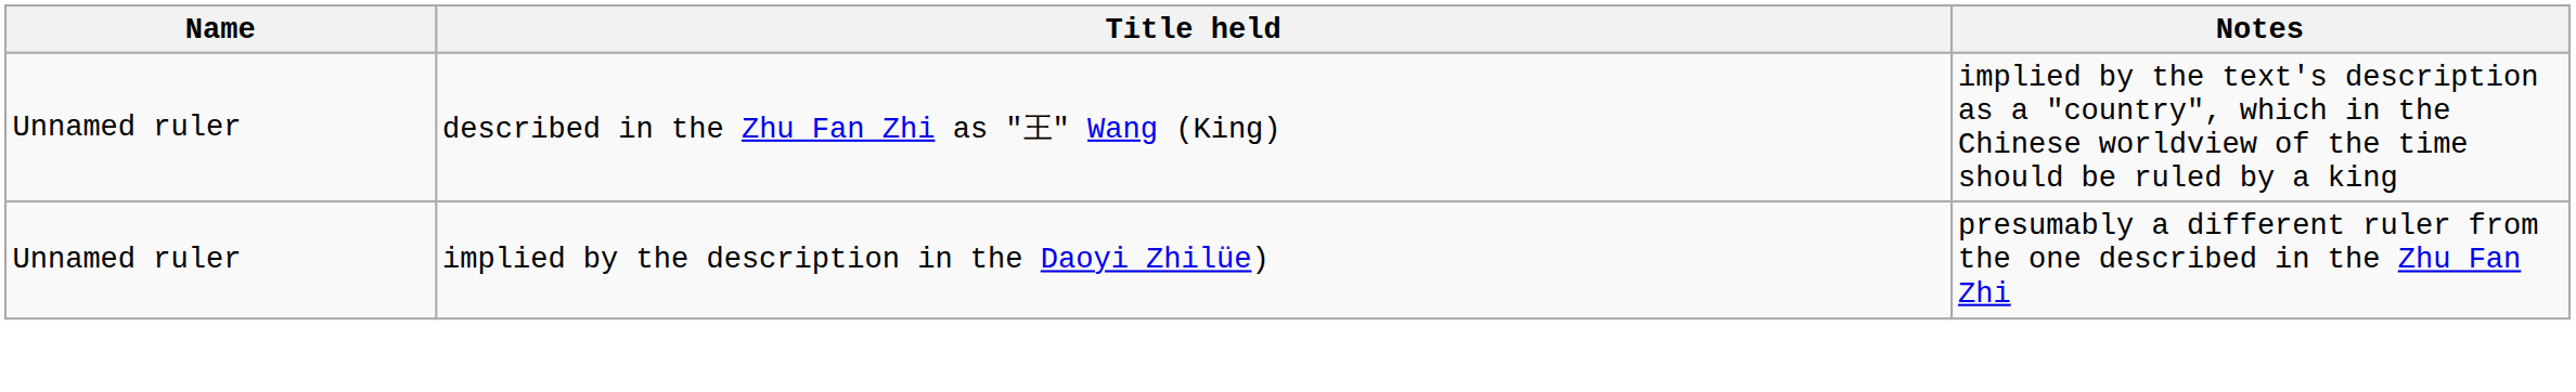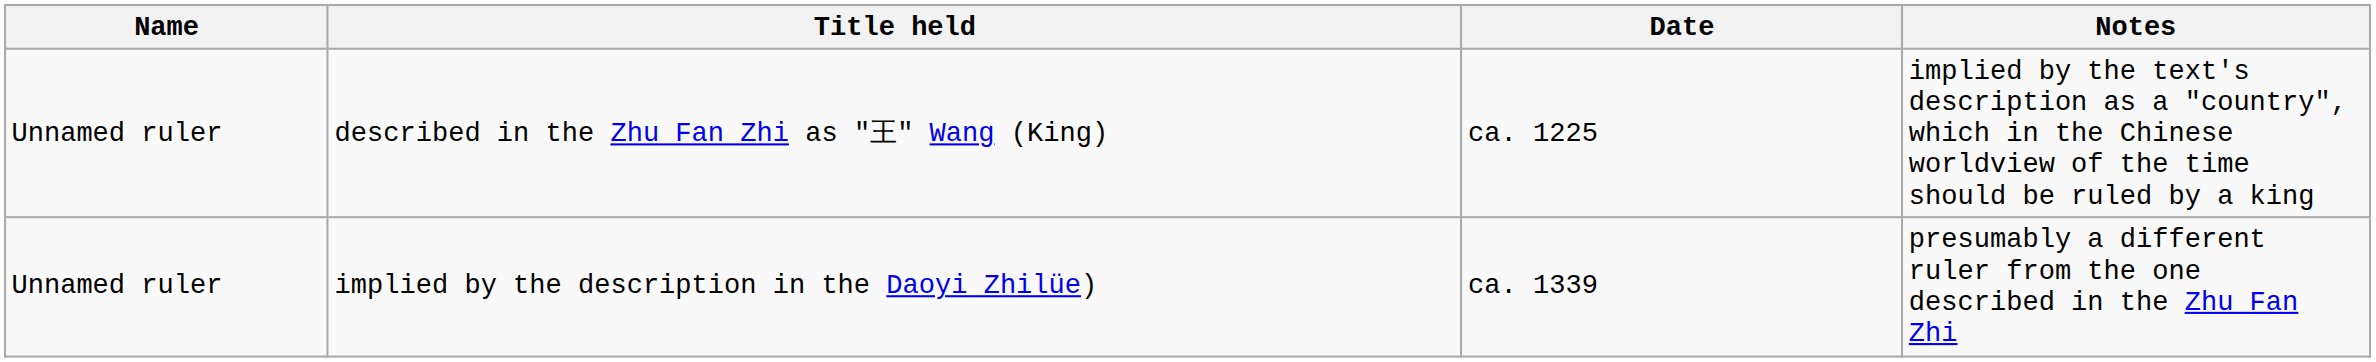 <table width=90% class="wikitable">
 <tr>
 <th width=5%,>Name</th>
 <th width=18%>Title held</th>
+<th width=7%>Date</th>
 <th width=7%>Notes</th>
 </tr>
 <tr>
 <td>Unnamed ruler</td>
 <td>described in the <a href='#'>Zhu Fan Zhi</a> as "王" <a href='#'>Wang</a> (King)</td>
+<td>ca. 1225</td>
 <td>implied by the text's description as a "country", which in the Chinese worldview of the time should be ruled by a king</td>
 </tr>
 <tr>
 <td>Unnamed ruler</td>
 <td>implied by the description in the <a href='#'>Daoyi Zhilüe</a>)</td>
+<td>ca. 1339</td>
 <td>presumably a different ruler from the one described in the <a href='#'>Zhu Fan Zhi</a></td>
 </tr>
 </table>
